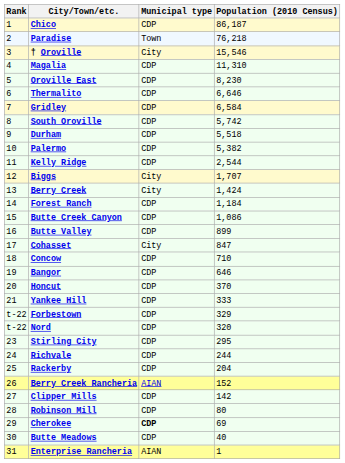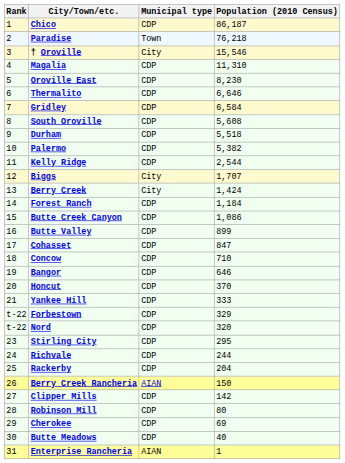 <table class="wikitable sortable">
 <tr>
 <th>Rank</th>
 <th>City/Town/etc.</th>
 <th>Municipal type</th>
 <th>Population (2010 Census)</th>
 </tr>
 <tr style="background-color:#FFFACD;">
 <td>1</td>
 <td><strong><a href='#'>Chico</a></strong></td>
 <td>CDP</td>
 <td>86,187</td>
 </tr>
 <tr style="background-color:#F0F8FF;">
 <td>2</td>
 <td><strong><a href='#'>Paradise</a></strong></td>
 <td>Town</td>
 <td>76,218</td>
 </tr>
 <tr style="background-color:#FFFACD;">
 <td>3</td>
 <td><strong>†</strong> <strong><a href='#'>Oroville</a></strong></td>
 <td>City</td>
 <td>15,546</td>
 </tr>
 <tr style="background-color:#F0FFF0;">
 <td>4</td>
 <td><strong><a href='#'>Magalia</a></strong></td>
 <td>CDP</td>
 <td>11,310</td>
 </tr>
 <tr style="background-color:#F0FFF0;">
 <td>5</td>
 <td><strong><a href='#'>Oroville East</a></strong></td>
 <td>CDP</td>
 <td>8,230</td>
 </tr>
 <tr style="background-color:#F0FFF0;">
 <td>6</td>
 <td><strong><a href='#'>Thermalito</a></strong></td>
 <td>CDP</td>
 <td>6,646</td>
 </tr>
 <tr style="background-color:#FFFACD;">
 <td>7</td>
 <td><strong><a href='#'>Gridley</a></strong></td>
 <td>CDP</td>
 <td>6,584</td>
 </tr>
 <tr style="background-color:#F0FFF0;">
 <td>8</td>
 <td><strong><a href='#'>South Oroville</a></strong></td>
 <td>CDP</td>
-<td>5,742</td>
+<td>5,608</td>
 </tr>
 <tr style="background-color:#F0FFF0;">
 <td>9</td>
 <td><strong><a href='#'>Durham</a></strong></td>
 <td>CDP</td>
 <td>5,518</td>
 </tr>
 <tr style="background-color:#F0FFF0;">
 <td>10</td>
 <td><strong><a href='#'>Palermo</a></strong></td>
 <td>CDP</td>
 <td>5,382</td>
 </tr>
 <tr style="background-color:#F0FFF0;">
 <td>11</td>
 <td><strong><a href='#'>Kelly Ridge</a></strong></td>
 <td>CDP</td>
 <td>2,544</td>
 </tr>
 <tr style="background-color:#FFFACD;">
 <td>12</td>
 <td><strong><a href='#'>Biggs</a></strong></td>
 <td>City</td>
 <td>1,707</td>
 </tr>
 <tr style="background-color:#F0FFF0;">
 <td>13</td>
 <td><strong><a href='#'>Berry Creek</a></strong></td>
 <td>City</td>
 <td>1,424</td>
 </tr>
 <tr style="background-color:#F0FFF0;">
 <td>14</td>
 <td><strong><a href='#'>Forest Ranch</a></strong></td>
 <td>CDP</td>
 <td>1,184</td>
 </tr>
 <tr style="background-color:#F0FFF0;">
 <td>15</td>
 <td><strong><a href='#'>Butte Creek Canyon</a></strong></td>
 <td>CDP</td>
 <td>1,086</td>
 </tr>
 <tr style="background-color:#F0FFF0;">
 <td>16</td>
 <td><strong><a href='#'>Butte Valley</a></strong></td>
 <td>CDP</td>
 <td>899</td>
 </tr>
 <tr style="background-color:#F0FFF0;">
 <td>17</td>
 <td><strong><a href='#'>Cohasset</a></strong></td>
-<td>City</td>
+<td>CDP</td>
 <td>847</td>
 </tr>
 <tr style="background-color:#F0FFF0;">
 <td>18</td>
 <td><strong><a href='#'>Concow</a></strong></td>
 <td>CDP</td>
 <td>710</td>
 </tr>
 <tr style="background-color:#F0FFF0;">
 <td>19</td>
 <td><strong><a href='#'>Bangor</a></strong></td>
 <td>CDP</td>
 <td>646</td>
 </tr>
 <tr style="background-color:#F0FFF0;">
 <td>20</td>
 <td><strong><a href='#'>Honcut</a></strong></td>
 <td>CDP</td>
 <td>370</td>
 </tr>
 <tr style="background-color:#F0FFF0;">
 <td>21</td>
 <td><strong><a href='#'>Yankee Hill</a></strong></td>
 <td>CDP</td>
 <td>333</td>
 </tr>
 <tr style="background-color:#F0FFF0;">
 <td>t-22</td>
 <td><strong><a href='#'>Forbestown</a></strong></td>
 <td>CDP</td>
 <td>329</td>
 </tr>
 <tr style="background-color:#F0FFF0;">
 <td>t-22</td>
 <td><strong><a href='#'>Nord</a></strong></td>
 <td>CDP</td>
 <td>320</td>
 </tr>
 <tr style="background-color:#F0FFF0;">
 <td>23</td>
 <td><strong><a href='#'>Stirling City</a></strong></td>
 <td>CDP</td>
 <td>295</td>
 </tr>
 <tr style="background-color:#F0FFF0;">
 <td>24</td>
 <td><strong><a href='#'>Richvale</a></strong></td>
 <td>CDP</td>
 <td>244</td>
 </tr>
 <tr style="background-color:#F0FFF0;">
 <td>25</td>
 <td><strong><a href='#'>Rackerby</a></strong></td>
 <td>CDP</td>
 <td>204</td>
 </tr>
 <tr style="background-color:#FFFF99;">
 <td>26</td>
 <td><strong><a href='#'>Berry Creek Rancheria</a></strong></td>
 <td><a href='#'>AIAN</a></td>
-<td>152</td>
+<td>150</td>
 </tr>
 <tr style="background-color:#F0FFF0;">
 <td>27</td>
 <td><strong><a href='#'>Clipper Mills</a></strong></td>
 <td>CDP</td>
 <td>142</td>
 </tr>
 <tr style="background-color:#F0FFF0;">
 <td>28</td>
 <td><strong><a href='#'>Robinson Mill</a></strong></td>
 <td>CDP</td>
 <td>80</td>
 </tr>
 <tr style="background-color:#F0FFF0;">
 <td>29</td>
 <td><strong><a href='#'>Cherokee</a></strong></td>
-<td><strong>CDP</strong></td>
+<td>CDP</td>
 <td>69</td>
 </tr>
 <tr style="background-color:#F0FFF0;">
 <td>30</td>
 <td><strong><a href='#'>Butte Meadows</a></strong></td>
 <td>CDP</td>
 <td>40</td>
 </tr>
 <tr style="background-color:#FFFF99;">
 <td>31</td>
 <td><strong><a href='#'>Enterprise Rancheria</a></strong></td>
 <td>AIAN</td>
 <td>1</td>
 </tr>
 </table>
